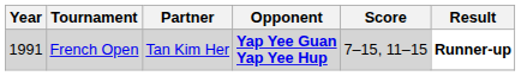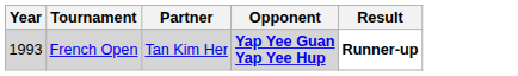 <table class="sortable wikitable" style="font-size: 90%;">
 <tr>
 <th>Year</th>
 <th>Tournament</th>
 <th>Partner</th>
 <th>Opponent</th>
-<th>Score</th>
 <th>Result</th>
 </tr>
 <tr style="background:#D5D5D5">
-<td align="center">1991</td>
+<td align="center">1993</td>
 <td align="left"><a href='#'>French Open</a></td>
 <td align="left"> <a href='#'>Tan Kim Her</a></td>
 <td align="left"><strong> <a href='#'>Yap Yee Guan</a> <br>  <a href='#'>Yap Yee Hup</a></strong></td>
-<td align="left">7–15, 11–15</td>
 <td style="text-align:left; background:white"> <strong>Runner-up</strong></td>
 </tr>
 </table>
